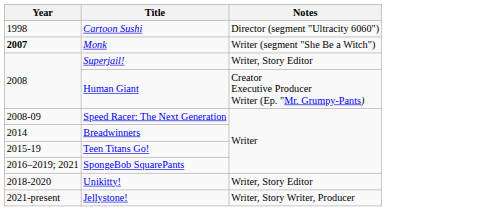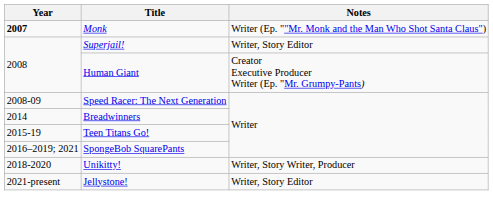 <table class="wikitable sortable">
 <tr>
 <th>Year</th>
 <th>Title</th>
 <th>Notes</th>
 </tr>
 <tr>
-<td>1998</td>
-<td><em><a href='#'>Cartoon Sushi</a></em></td>
-<td>Director (segment "Ultracity 6060")</td>
-</tr>
-<tr>
 <td><strong>2007</strong></td>
 <td><em><a href='#'>Monk</a></em></td>
-<td>Writer (segment "She Be a Witch")</td>
+<td>Writer (Ep. "<a href='#'>"Mr. Monk and the Man Who Shot Santa Claus"</a>)</td>
 </tr>
 <tr>
 <td rowspan=2>2008</td>
 <td><em><a href='#'>Superjail!</a></em></td>
 <td>Writer, Story Editor</td>
 </tr>
 <tr>
 <td></em><a href='#'>Human Giant</a><em></td>
 <td>Creator<br>Executive Producer<br>Writer (Ep. "<a href='#'>Mr. Grumpy-Pants</a><em>)</td>
 </tr>
 <tr>
 <td>2008-09</td>
 <td></em><a href='#'>Speed Racer: The Next Generation</a><em></td>
 <td rowspan=4>Writer</td>
 </tr>
 <tr>
 <td>2014</td>
 <td></em><a href='#'>Breadwinners</a><em></td>
 </tr>
 <tr>
 <td>2015-19</td>
 <td></em><a href='#'>Teen Titans Go!</a><em></td>
 </tr>
 <tr>
 <td>2016–2019; 2021</td>
 <td></em><a href='#'>SpongeBob SquarePants</a><em></td>
 </tr>
 <tr>
 <td>2018-2020</td>
 <td></em><a href='#'>Unikitty!</a><em></td>
-<td>Writer, Story Editor</td>
+<td>Writer, Story Writer, Producer</td>
 </tr>
 <tr>
 <td>2021-present</td>
 <td></em><a href='#'>Jellystone!</a><em></td>
-<td>Writer, Story Writer, Producer</td>
+<td>Writer, Story Editor</td>
 </tr>
 </table>
